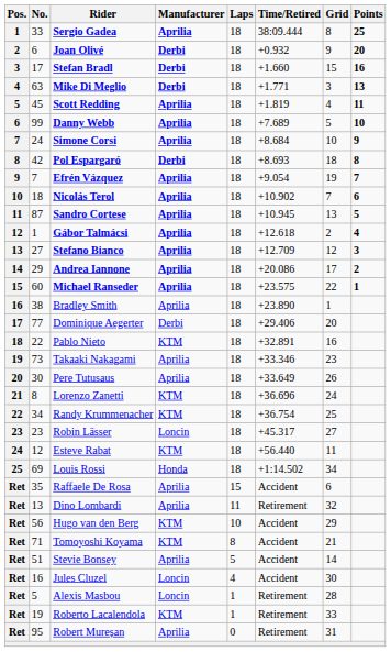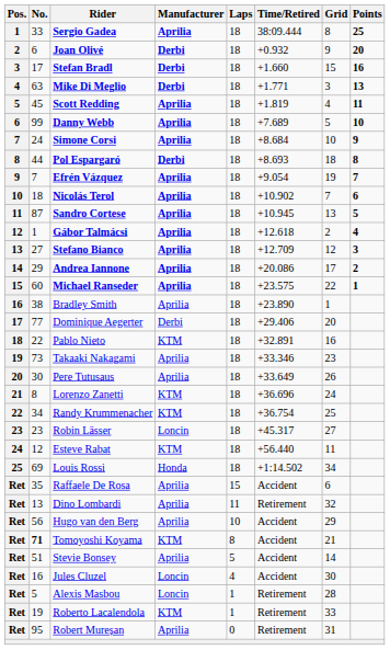 <table class="wikitable" style="font-size: 95%;">
 <tr>
 <th>Pos.</th>
 <th>No.</th>
 <th>Rider</th>
 <th>Manufacturer</th>
 <th>Laps</th>
 <th>Time/Retired</th>
 <th>Grid</th>
 <th>Points</th>
 </tr>
 <tr>
 <th>1</th>
 <td>33</td>
 <td> <strong><a href='#'>Sergio Gadea</a></strong></td>
 <td><strong><a href='#'>Aprilia</a></strong></td>
 <td>18</td>
 <td>38:09.444</td>
 <td>8</td>
 <td><strong>25</strong></td>
 </tr>
 <tr>
 <th>2</th>
 <td>6</td>
 <td> <strong><a href='#'>Joan Olivé</a></strong></td>
 <td><strong><a href='#'>Derbi</a></strong></td>
 <td>18</td>
 <td>+0.932</td>
 <td>9</td>
 <td><strong>20</strong></td>
 </tr>
 <tr>
 <th>3</th>
 <td>17</td>
 <td> <strong><a href='#'>Stefan Bradl</a></strong></td>
 <td><strong><a href='#'>Derbi</a></strong></td>
 <td>18</td>
 <td>+1.660</td>
 <td>15</td>
 <td><strong>16</strong></td>
 </tr>
 <tr>
 <th>4</th>
 <td>63</td>
 <td> <strong><a href='#'>Mike Di Meglio</a></strong></td>
 <td><strong><a href='#'>Derbi</a></strong></td>
 <td>18</td>
 <td>+1.771</td>
 <td>3</td>
 <td><strong>13</strong></td>
 </tr>
 <tr>
 <th>5</th>
 <td>45</td>
 <td> <strong><a href='#'>Scott Redding</a></strong></td>
 <td><strong><a href='#'>Aprilia</a></strong></td>
 <td>18</td>
 <td>+1.819</td>
 <td>4</td>
 <td><strong>11</strong></td>
 </tr>
 <tr>
 <th>6</th>
 <td>99</td>
 <td> <strong><a href='#'>Danny Webb</a></strong></td>
 <td><strong><a href='#'>Aprilia</a></strong></td>
 <td>18</td>
 <td>+7.689</td>
 <td>5</td>
 <td><strong>10</strong></td>
 </tr>
 <tr>
 <th>7</th>
 <td>24</td>
 <td> <strong><a href='#'>Simone Corsi</a></strong></td>
 <td><strong><a href='#'>Aprilia</a></strong></td>
 <td>18</td>
 <td>+8.684</td>
 <td>10</td>
 <td><strong>9</strong></td>
 </tr>
 <tr>
 <th>8</th>
-<td>42</td>
+<td>44</td>
 <td> <strong><a href='#'>Pol Espargaró</a></strong></td>
 <td><strong><a href='#'>Derbi</a></strong></td>
 <td>18</td>
 <td>+8.693</td>
 <td>18</td>
 <td><strong>8</strong></td>
 </tr>
 <tr>
 <th>9</th>
 <td>7</td>
 <td> <strong><a href='#'>Efrén Vázquez</a></strong></td>
 <td><strong><a href='#'>Aprilia</a></strong></td>
 <td>18</td>
 <td>+9.054</td>
 <td>19</td>
 <td><strong>7</strong></td>
 </tr>
 <tr>
 <th>10</th>
 <td>18</td>
 <td> <strong><a href='#'>Nicolás Terol</a></strong></td>
 <td><strong><a href='#'>Aprilia</a></strong></td>
 <td>18</td>
 <td>+10.902</td>
 <td>7</td>
 <td><strong>6</strong></td>
 </tr>
 <tr>
 <th>11</th>
 <td>87</td>
 <td> <strong><a href='#'>Sandro Cortese</a></strong></td>
 <td><strong><a href='#'>Aprilia</a></strong></td>
 <td>18</td>
 <td>+10.945</td>
 <td>13</td>
 <td><strong>5</strong></td>
 </tr>
 <tr>
 <th>12</th>
 <td>1</td>
 <td> <strong><a href='#'>Gábor Talmácsi</a></strong></td>
 <td><strong><a href='#'>Aprilia</a></strong></td>
 <td>18</td>
 <td>+12.618</td>
 <td>2</td>
 <td><strong>4</strong></td>
 </tr>
 <tr>
 <th>13</th>
 <td>27</td>
 <td> <strong><a href='#'>Stefano Bianco</a></strong></td>
 <td><strong><a href='#'>Aprilia</a></strong></td>
 <td>18</td>
 <td>+12.709</td>
 <td>12</td>
 <td><strong>3</strong></td>
 </tr>
 <tr>
 <th>14</th>
 <td>29</td>
 <td> <strong><a href='#'>Andrea Iannone</a></strong></td>
 <td><strong><a href='#'>Aprilia</a></strong></td>
 <td>18</td>
 <td>+20.086</td>
 <td>17</td>
 <td><strong>2</strong></td>
 </tr>
 <tr>
 <th>15</th>
 <td>60</td>
 <td> <strong><a href='#'>Michael Ranseder</a></strong></td>
 <td><strong><a href='#'>Aprilia</a></strong></td>
 <td>18</td>
 <td>+23.575</td>
 <td>22</td>
 <td><strong>1</strong></td>
 </tr>
 <tr>
 <th>16</th>
 <td>38</td>
 <td> <a href='#'>Bradley Smith</a></td>
 <td><a href='#'>Aprilia</a></td>
 <td>18</td>
 <td>+23.890</td>
 <td>1</td>
 <td></td>
 </tr>
 <tr>
 <th>17</th>
 <td>77</td>
 <td> <a href='#'>Dominique Aegerter</a></td>
 <td><a href='#'>Derbi</a></td>
 <td>18</td>
 <td>+29.406</td>
 <td>20</td>
 <td></td>
 </tr>
 <tr>
 <th>18</th>
 <td>22</td>
 <td> <a href='#'>Pablo Nieto</a></td>
 <td><a href='#'>KTM</a></td>
 <td>18</td>
 <td>+32.891</td>
 <td>16</td>
 <td></td>
 </tr>
 <tr>
 <th>19</th>
 <td>73</td>
 <td> <a href='#'>Takaaki Nakagami</a></td>
 <td><a href='#'>Aprilia</a></td>
 <td>18</td>
 <td>+33.346</td>
 <td>23</td>
 <td></td>
 </tr>
 <tr>
 <th>20</th>
 <td>30</td>
 <td> <a href='#'>Pere Tutusaus</a></td>
 <td><a href='#'>Aprilia</a></td>
 <td>18</td>
 <td>+33.649</td>
 <td>26</td>
 <td></td>
 </tr>
 <tr>
 <th>21</th>
 <td>8</td>
 <td> <a href='#'>Lorenzo Zanetti</a></td>
 <td><a href='#'>KTM</a></td>
 <td>18</td>
 <td>+36.696</td>
 <td>24</td>
 <td></td>
 </tr>
 <tr>
 <th>22</th>
 <td>34</td>
 <td> <a href='#'>Randy Krummenacher</a></td>
 <td><a href='#'>KTM</a></td>
 <td>18</td>
 <td>+36.754</td>
 <td>25</td>
 <td></td>
 </tr>
 <tr>
 <th>23</th>
 <td>23</td>
 <td> <a href='#'>Robin Lässer</a></td>
 <td><a href='#'>Loncin</a></td>
 <td>18</td>
 <td>+45.317</td>
 <td>27</td>
 <td></td>
 </tr>
 <tr>
 <th>24</th>
 <td>12</td>
 <td> <a href='#'>Esteve Rabat</a></td>
 <td><a href='#'>KTM</a></td>
 <td>18</td>
 <td>+56.440</td>
 <td>11</td>
 <td></td>
 </tr>
 <tr>
 <th>25</th>
 <td>69</td>
 <td> <a href='#'>Louis Rossi</a></td>
 <td><a href='#'>Honda</a></td>
 <td>18</td>
 <td>+1:14.502</td>
 <td>34</td>
 <td></td>
 </tr>
 <tr>
 <th>Ret</th>
 <td>35</td>
 <td> <a href='#'>Raffaele De Rosa</a></td>
 <td><a href='#'>Aprilia</a></td>
 <td>15</td>
 <td>Accident</td>
 <td>6</td>
 <td></td>
 </tr>
 <tr>
 <th>Ret</th>
 <td>13</td>
 <td> <a href='#'>Dino Lombardi</a></td>
 <td><a href='#'>Aprilia</a></td>
 <td>11</td>
 <td>Retirement</td>
 <td>32</td>
 <td></td>
 </tr>
 <tr>
 <th>Ret</th>
 <td>56</td>
 <td> <a href='#'>Hugo van den Berg</a></td>
-<td><a href='#'>KTM</a></td>
+<td><a href='#'>Aprilia</a></td>
 <td>10</td>
 <td>Accident</td>
 <td>29</td>
 <td></td>
 </tr>
 <tr>
 <th>Ret</th>
-<td>71</td>
+<td><strong>71</strong></td>
 <td> <a href='#'>Tomoyoshi Koyama</a></td>
 <td><a href='#'>KTM</a></td>
 <td>8</td>
 <td>Accident</td>
 <td>21</td>
 <td></td>
 </tr>
 <tr>
 <th>Ret</th>
 <td>51</td>
 <td> <a href='#'>Stevie Bonsey</a></td>
 <td><a href='#'>Aprilia</a></td>
 <td>5</td>
 <td>Accident</td>
 <td>14</td>
 <td></td>
 </tr>
 <tr>
 <th>Ret</th>
 <td>16</td>
 <td> <a href='#'>Jules Cluzel</a></td>
 <td><a href='#'>Loncin</a></td>
 <td>4</td>
 <td>Accident</td>
 <td>30</td>
 <td></td>
 </tr>
 <tr>
 <th>Ret</th>
 <td>5</td>
 <td> <a href='#'>Alexis Masbou</a></td>
 <td><a href='#'>Loncin</a></td>
 <td>1</td>
 <td>Retirement</td>
 <td>28</td>
 <td></td>
 </tr>
 <tr>
 <th>Ret</th>
 <td>19</td>
 <td> <a href='#'>Roberto Lacalendola</a></td>
 <td><a href='#'>KTM</a></td>
 <td>1</td>
 <td>Retirement</td>
 <td>33</td>
 <td></td>
 </tr>
 <tr>
 <th>Ret</th>
 <td>95</td>
 <td> <a href='#'>Robert Mureșan</a></td>
 <td><a href='#'>Aprilia</a></td>
 <td>0</td>
 <td>Retirement</td>
 <td>31</td>
 <td></td>
 </tr>
 <tr>
 <th colspan=8></th>
 </tr>
 </table>
